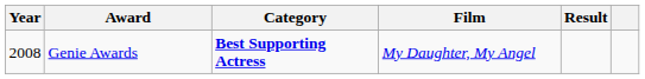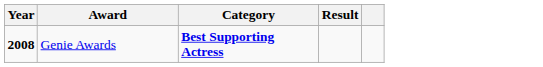 <table class="wikitable">
 <tr>
 <th scope="col" style="width:30px;">Year</th>
 <th scope="col" style="width:160PX;">Award</th>
 <th scope="col" style="width:160PX;">Category</th>
-<th scope="col" style="width:175px;">Film</th>
 <th scope="col" style="width:20px;">Result</th>
 <th scope="col" style="width:20px;"></th>
 </tr>
 <tr>
-<td>2008</td>
+<td><strong>2008</strong></td>
 <td><a href='#'>Genie Awards</a></td>
 <td><strong><a href='#'>Best Supporting Actress</a></strong></td>
-<td><em><a href='#'>My Daughter, My Angel</a></em></td>
 <td></td>
 <td></td>
 </tr>
 </table>
